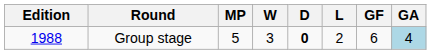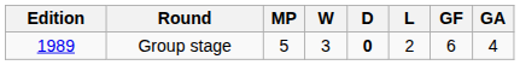 <table class="wikitable" style="text-align:center; width:30em;">
 <tr>
 <th>Edition</th>
 <th>Round</th>
 <th style="width:2em;">MP</th>
 <th style="width:2em;">W</th>
 <th style="width:2em;">D</th>
 <th style="width:2em;">L</th>
 <th style="width:2em;">GF</th>
 <th style="width:2em;">GA</th>
 </tr>
 <tr>
-<td> <a href='#'>1988</a></td>
+<td> <a href='#'>1989</a></td>
 <td>Group stage</td>
 <td>5</td>
 <td>3</td>
 <td><strong>0</strong></td>
 <td>2</td>
 <td>6</td>
-<td style="background: lightblue;">4</td>
+<td>4</td>
 </tr>
 </table>
